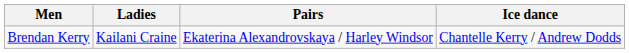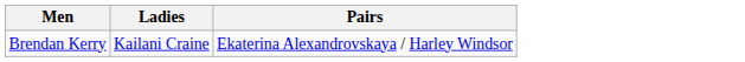 <table class="wikitable">
 <tr>
 <th>Men</th>
 <th>Ladies</th>
 <th>Pairs</th>
-<th>Ice dance</th>
 </tr>
 <tr>
 <td><a href='#'>Brendan Kerry</a></td>
 <td><a href='#'>Kailani Craine</a></td>
 <td><a href='#'>Ekaterina Alexandrovskaya</a> / <a href='#'>Harley Windsor</a></td>
-<td><a href='#'>Chantelle Kerry</a> / <a href='#'>Andrew Dodds</a></td>
 </tr>
 </table>
